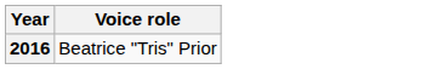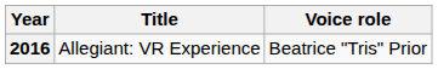 <table class="wikitable plainrowheaders">
 <tr>
 <th>Year</th>
+<th>Title</th>
 <th>Voice role</th>
 </tr>
 <tr>
 <th scope="row">2016</th>
+<td>Allegiant: VR Experience</td>
 <td>Beatrice "Tris" Prior</td>
 </tr>
 </table>
